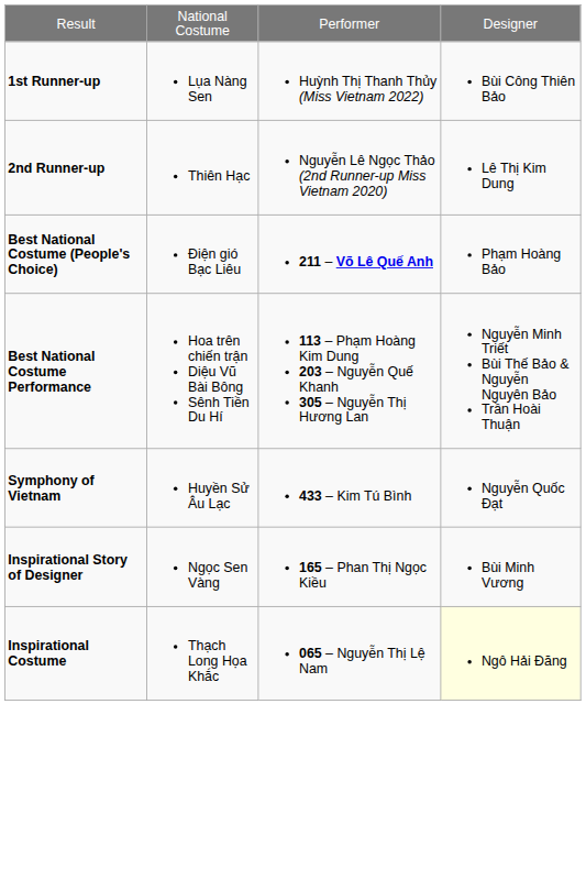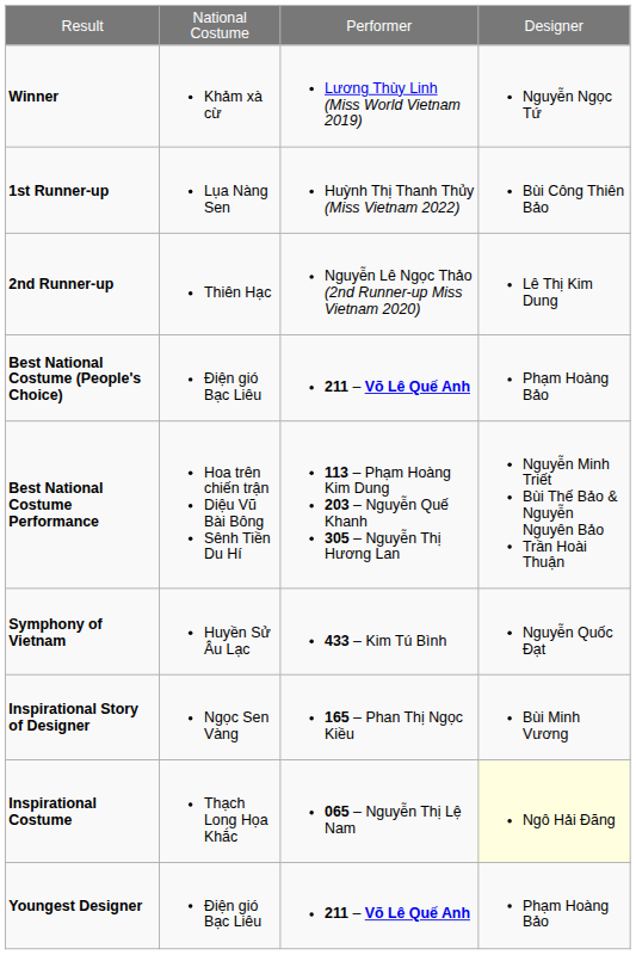 <table class="wikitable" style="font-size: 90%;">
 <tr bgcolor="#787878" style="color:#FFFFFF" align="center">
 <td>Result</td>
 <td>National Costume</td>
 <td>Performer</td>
 <td>Designer</td>
+</tr>
+<tr>
+<td><strong>Winner</strong></td>
+<td><br><ul><li>Khảm xà cừ</li></ul></td>
+<td><br><ul><li><a href='#'>Lương Thùy Linh</a> <em>(Miss World Vietnam 2019)</em></li></ul></td>
+<td><br><ul><li>Nguyễn Ngọc Tứ</li></ul></td>
 </tr>
 <tr>
 <td><strong>1st Runner-up</strong></td>
 <td><br><ul><li>Lụa Nàng Sen</li></ul></td>
 <td><br><ul><li>Huỳnh Thị Thanh Thủy <em>(Miss Vietnam 2022)</em></li></ul></td>
 <td><br><ul><li>Bùi Công Thiên Bảo</li></ul></td>
 </tr>
 <tr>
 <td><strong>2nd Runner-up</strong></td>
 <td><br><ul><li>Thiên Hạc</li></ul></td>
 <td><br><ul><li>Nguyễn Lê Ngọc Thảo <em>(2nd Runner-up Miss Vietnam 2020)</em></li></ul></td>
 <td><br><ul><li>Lê Thị Kim Dung</li></ul></td>
 </tr>
 <tr>
 <td><strong>Best National Costume (People's Choice)</strong></td>
 <td><br><ul><li>Điện gió Bạc Liêu</li></ul></td>
 <td><br><ul><li><strong>211</strong> – <strong><a href='#'>Võ Lê Quế Anh</a></strong></li></ul></td>
 <td><br><ul><li>Phạm Hoàng Bảo</li></ul></td>
 </tr>
 <tr>
 <td><strong>Best National Costume Performance</strong></td>
 <td><br><ul><li>Hoa trên chiến trận</li><li>Diệu Vũ Bài Bông</li><li>Sênh Tiền Du Hí</li></ul></td>
 <td><br><ul><li><strong>113</strong> – Phạm Hoàng Kim Dung</li><li><strong>203</strong> – Nguyễn Quế Khanh</li><li><strong>305</strong> – Nguyễn Thị Hương Lan</li></ul></td>
 <td><br><ul><li>Nguyễn Minh Triết</li><li>Bùi Thế Bảo & Nguyễn Nguyên Bảo</li><li>Trần Hoài Thuận</li></ul></td>
 </tr>
 <tr>
 <td><strong>Symphony of Vietnam</strong></td>
 <td><br><ul><li>Huyền Sử Âu Lạc</li></ul></td>
 <td><br><ul><li><strong>433</strong> – Kim Tú Bình</li></ul></td>
 <td><br><ul><li>Nguyễn Quốc Đạt</li></ul></td>
 </tr>
 <tr>
 <td><strong>Inspirational Story of Designer</strong></td>
 <td><br><ul><li>Ngọc Sen Vàng</li></ul></td>
 <td><br><ul><li><strong>165</strong> – Phan Thị Ngọc Kiều</li></ul></td>
 <td><br><ul><li>Bùi Minh Vương</li></ul></td>
 </tr>
 <tr>
 <td><strong>Inspirational Costume</strong></td>
 <td><br><ul><li>Thạch Long Họa Khắc</li></ul></td>
 <td><br><ul><li><strong>065</strong> – Nguyễn Thị Lệ Nam</li></ul></td>
 <td style="background: lightyellow;"><br><ul><li>Ngô Hải Đăng</li></ul></td>
 </tr>
+<tr>
+<td><strong>Youngest Designer</strong></td>
+<td><br><ul><li>Điện gió Bạc Liêu</li></ul></td>
+<td><br><ul><li><strong>211</strong> – <strong><a href='#'>Võ Lê Quế Anh</a></strong></li></ul></td>
+<td><br><ul><li>Phạm Hoàng Bảo</li></ul></td>
+</tr>
 </table>
